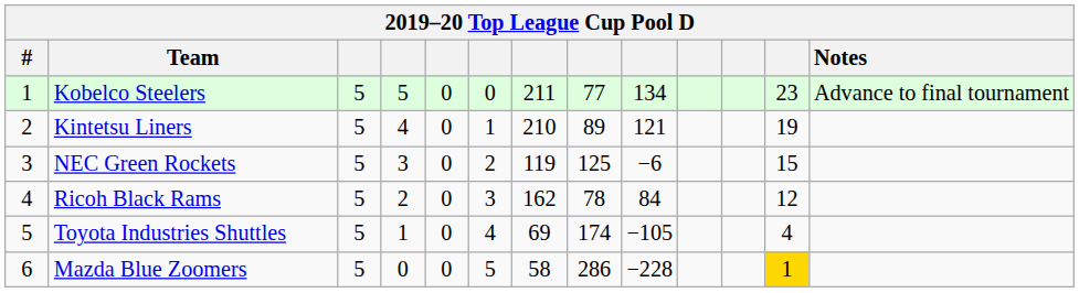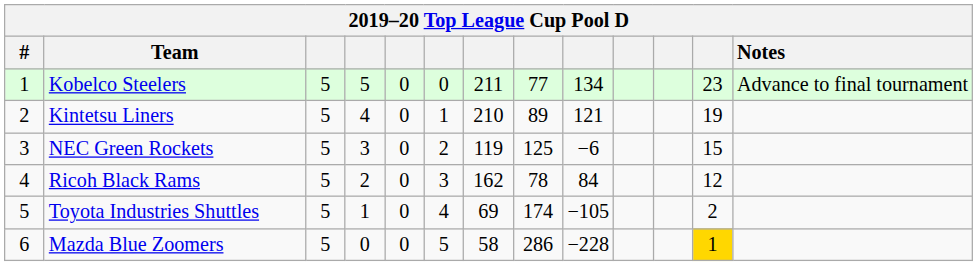 <table class="wikitable" style="text-align:center">
 <tr>
 <th colspan="100%">2019–20 <a href='#'>Top League</a> Cup Pool D</th>
 </tr>
 <tr>
 <th style="width:1.5em;">#</th>
 <th style="width:12.5em;">Team</th>
 <th style="width:1.5em;"></th>
 <th style="width:1.5em;"></th>
 <th style="width:1.5em;"></th>
 <th style="width:1.5em;"></th>
 <th style="width:2.0em;"></th>
 <th style="width:2.0em;"></th>
 <th style="width:2.0em;"> </th>
 <th style="width:1.5em;"></th>
 <th style="width:1.5em;"></th>
 <th style="width:1.5em;"></th>
 <th style="text-align:left;">Notes<br></th>
 </tr>
 <tr style="background:#DDFFDD;">
 <td>1</td>
 <td style="text-align:left;"><a href='#'>Kobelco Steelers</a></td>
 <td>5</td>
 <td>5</td>
 <td>0</td>
 <td>0</td>
 <td>211</td>
 <td>77</td>
 <td>134</td>
 <td></td>
 <td></td>
 <td>23</td>
 <td style="text-align:left;">Advance to final tournament</td>
 </tr>
 <tr>
 <td>2</td>
 <td style="text-align:left;"><a href='#'>Kintetsu Liners</a></td>
 <td>5</td>
 <td>4</td>
 <td>0</td>
 <td>1</td>
 <td>210</td>
 <td>89</td>
 <td>121</td>
 <td></td>
 <td></td>
 <td>19</td>
 <td style="text-align:left;"></td>
 </tr>
 <tr>
 <td>3</td>
 <td style="text-align:left;"><a href='#'>NEC Green Rockets</a></td>
 <td>5</td>
 <td>3</td>
 <td>0</td>
 <td>2</td>
 <td>119</td>
 <td>125</td>
 <td>−6</td>
 <td></td>
 <td></td>
 <td>15</td>
 <td style="text-align:left;"></td>
 </tr>
 <tr>
 <td>4</td>
 <td style="text-align:left;"><a href='#'>Ricoh Black Rams</a></td>
 <td>5</td>
 <td>2</td>
 <td>0</td>
 <td>3</td>
 <td>162</td>
 <td>78</td>
 <td>84</td>
 <td></td>
 <td></td>
 <td>12</td>
 <td style="text-align:left;"></td>
 </tr>
 <tr>
 <td>5</td>
 <td style="text-align:left;"><a href='#'>Toyota Industries Shuttles</a></td>
 <td>5</td>
 <td>1</td>
 <td>0</td>
 <td>4</td>
 <td>69</td>
 <td>174</td>
 <td>−105</td>
 <td></td>
 <td></td>
-<td>4</td>
+<td>2</td>
 <td style="text-align:left;"></td>
 </tr>
 <tr>
 <td>6</td>
 <td style="text-align:left;"><a href='#'>Mazda Blue Zoomers</a></td>
 <td>5</td>
 <td>0</td>
 <td>0</td>
 <td>5</td>
 <td>58</td>
 <td>286</td>
 <td>−228</td>
 <td></td>
 <td></td>
 <td style="background: gold;">1</td>
 <td style="text-align:left;"></td>
 </tr>
 </table>
